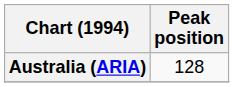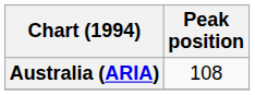 <table class="wikitable sortable plainrowheaders" style="text-align:center">
 <tr>
 <th scope="col">Chart (1994)</th>
 <th scope="col">Peak<br>position</th>
 </tr>
 <tr>
 <th scope="row">Australia (<a href='#'>ARIA</a>)</th>
-<td align="center">128</td>
+<td align="center">108</td>
 </tr>
 <tr>
 </tr>
 <tr>
 </tr>
 <tr>
 </tr>
 <tr>
 </tr>
 <tr>
 </tr>
 <tr>
 </tr>
 <tr>
 </tr>
 </table>
